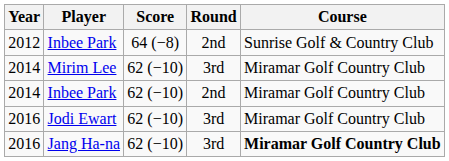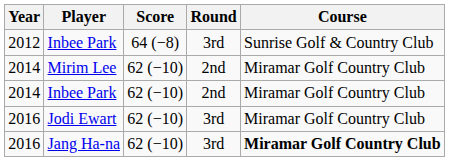 <table class="wikitable">
 <tr>
 <th>Year</th>
 <th>Player</th>
 <th>Score</th>
 <th>Round</th>
 <th>Course</th>
 </tr>
 <tr>
 <td>2012</td>
 <td> <a href='#'>Inbee Park</a></td>
 <td align=center>64 (−8)</td>
-<td align=center>2nd</td>
+<td align=center>3rd</td>
 <td>Sunrise Golf & Country Club</td>
 </tr>
 <tr>
 <td>2014</td>
 <td> <a href='#'>Mirim Lee</a></td>
 <td align=center>62 (−10)</td>
-<td align=center>3rd</td>
+<td align=center>2nd</td>
 <td>Miramar Golf Country Club</td>
 </tr>
 <tr>
 <td>2014</td>
 <td> <a href='#'>Inbee Park</a></td>
 <td align=center>62 (−10)</td>
 <td align=center>2nd</td>
 <td>Miramar Golf Country Club</td>
 </tr>
 <tr>
 <td>2016</td>
 <td> <a href='#'>Jodi Ewart</a></td>
 <td align=center>62 (−10)</td>
 <td align=center>3rd</td>
 <td>Miramar Golf Country Club</td>
 </tr>
 <tr>
 <td>2016</td>
 <td> <a href='#'>Jang Ha-na</a></td>
 <td align=center>62 (−10)</td>
 <td align=center>3rd</td>
 <td><strong>Miramar Golf Country Club</strong></td>
 </tr>
 </table>
